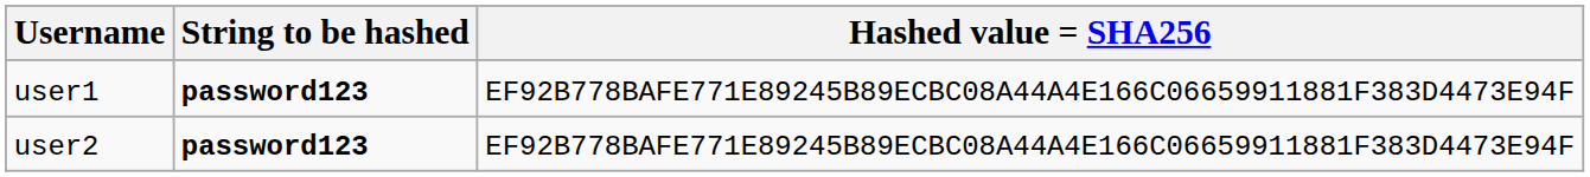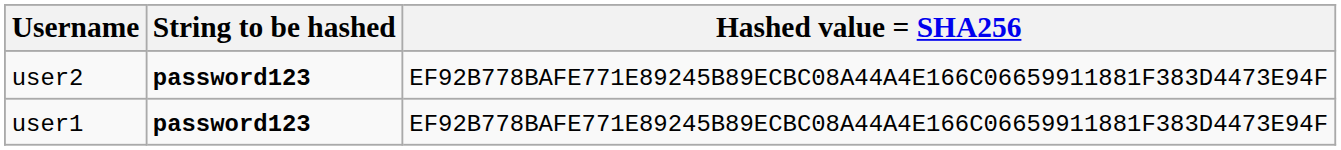 <table class="wikitable">
 <tr>
 <th>Username</th>
 <th>String to be hashed</th>
 <th>Hashed value = <a href='#'>SHA256</a></th>
 </tr>
 <tr>
+<td><code>user2</code></td>
+<td><code><strong>password123</strong></code></td>
+<td><code>EF92B778BAFE771E89245B89ECBC08A44A4E166C06659911881F383D4473E94F</code></td>
+</tr>
+<tr>
 <td><code>user1</code></td>
 <td><code><strong>password123</strong></code></td>
 <td><code>EF92B778BAFE771E89245B89ECBC08A44A4E166C06659911881F383D4473E94F</code></td>
 </tr>
-<tr>
-<td><code>user2</code></td>
-<td><code><strong>password123</strong></code></td>
-<td><code>EF92B778BAFE771E89245B89ECBC08A44A4E166C06659911881F383D4473E94F</code></td>
-</tr>
 </table>
